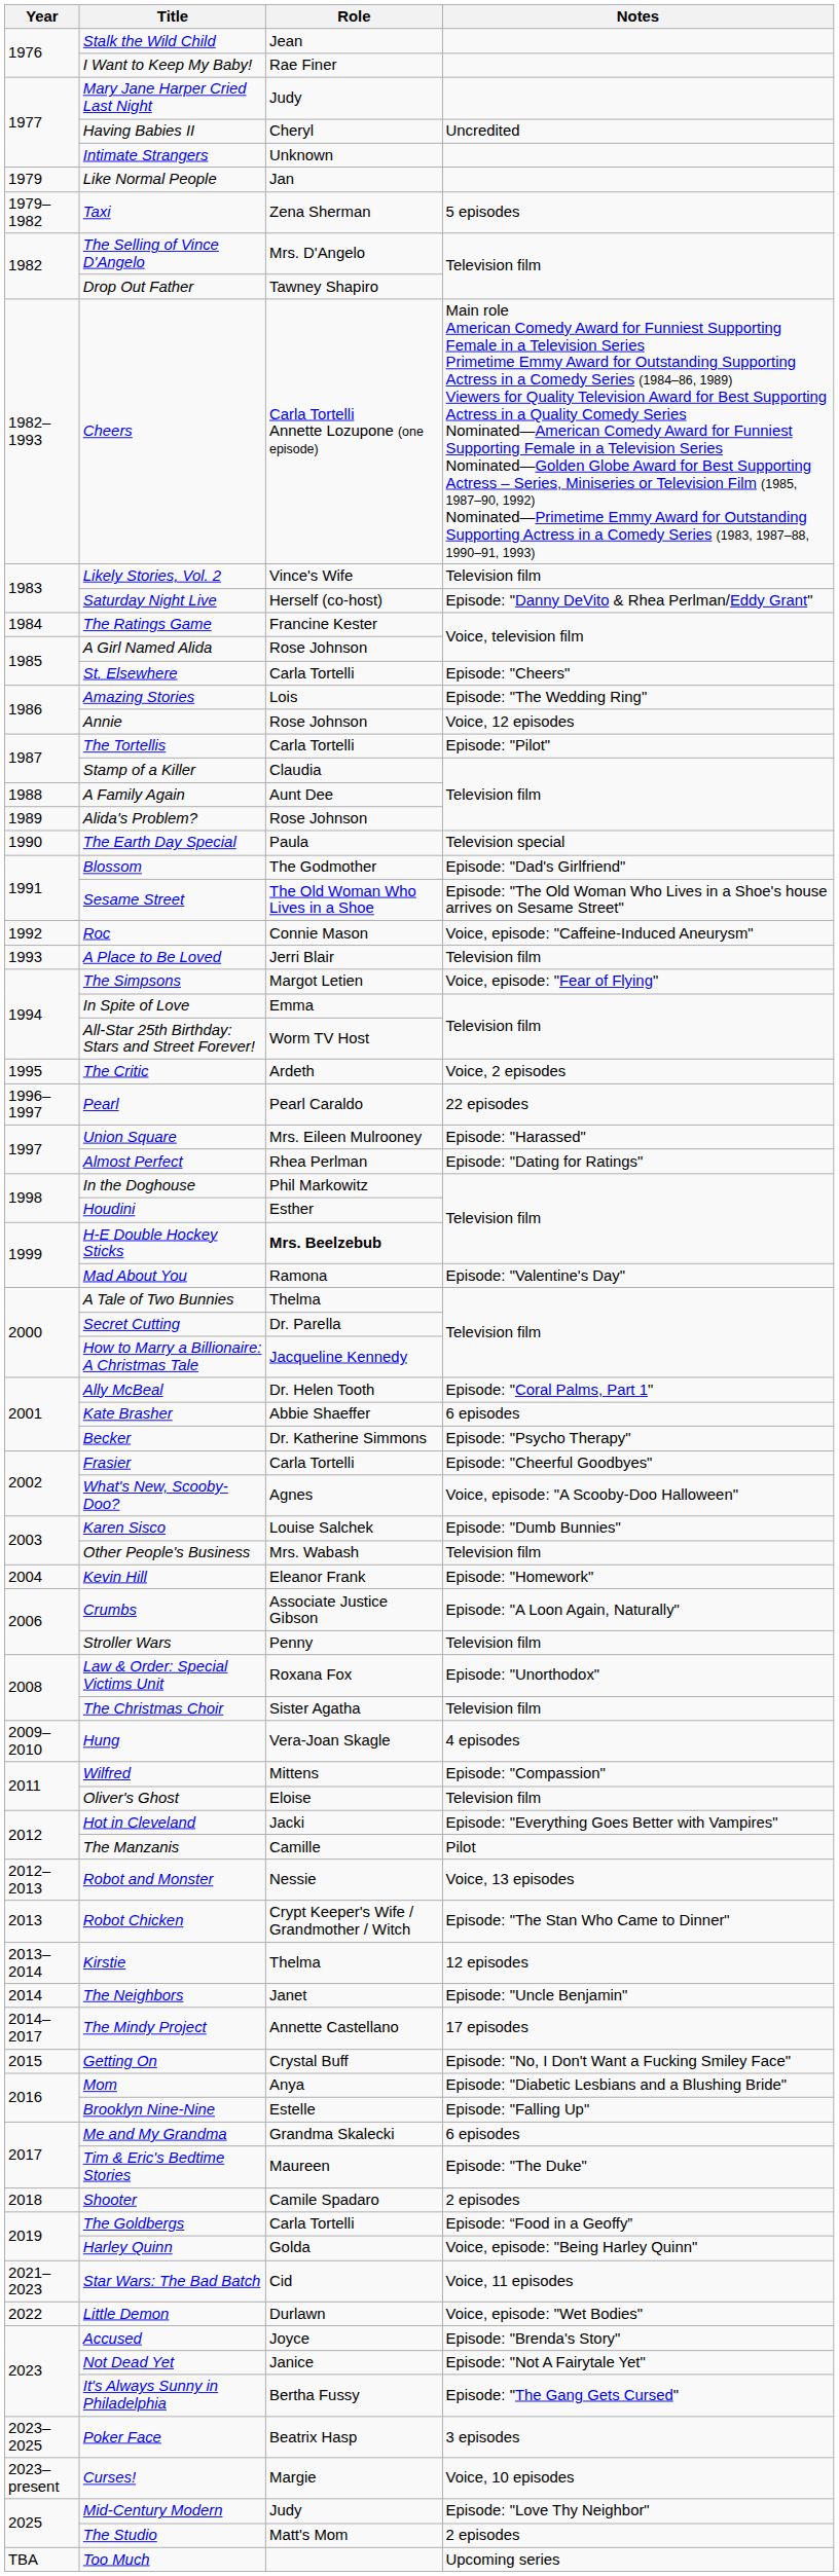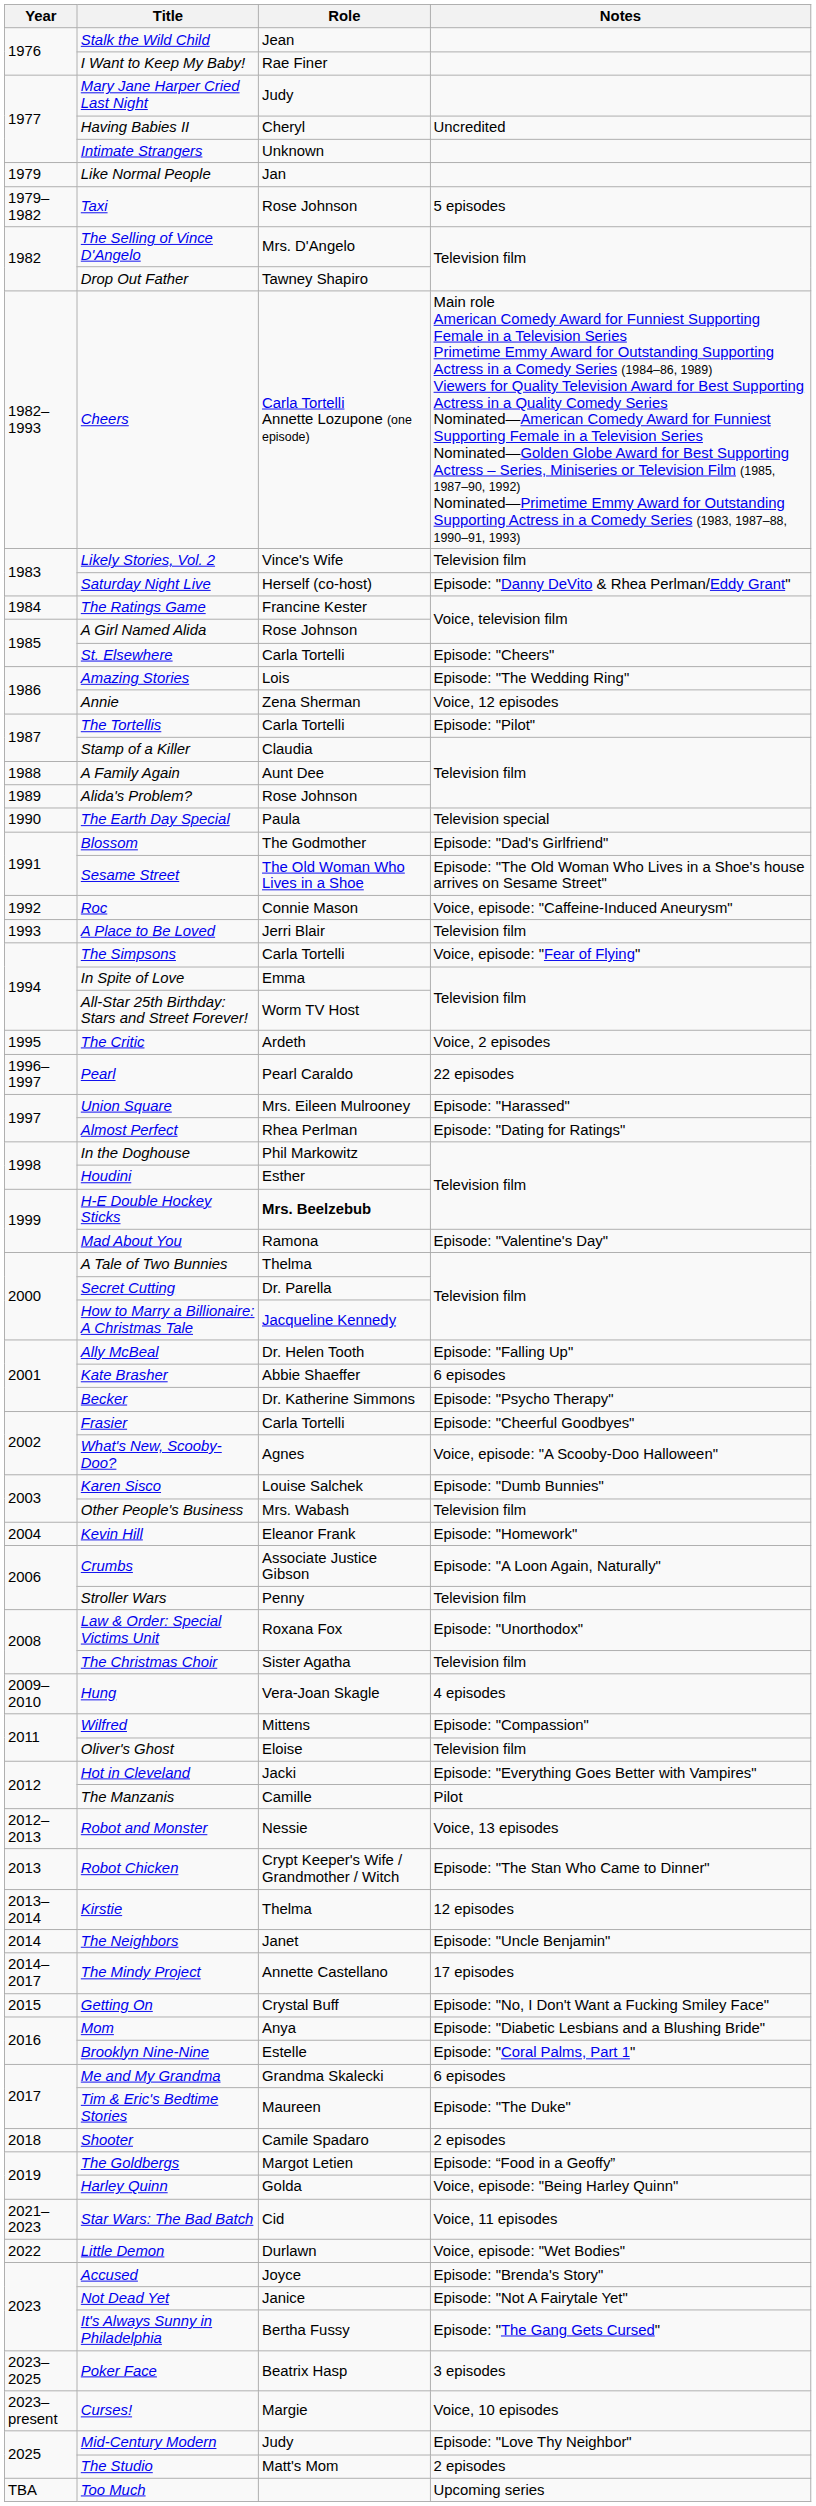 <table class="wikitable sortable">
 <tr>
 <th>Year</th>
 <th>Title</th>
 <th>Role</th>
 <th class=unsortable>Notes</th>
 </tr>
 <tr>
 <td rowspan="2">1976</td>
 <td><em><a href='#'>Stalk the Wild Child</a></em></td>
 <td>Jean</td>
 <td></td>
 </tr>
 <tr>
 <td><em>I Want to Keep My Baby!</em></td>
 <td>Rae Finer</td>
 <td></td>
 </tr>
 <tr>
 <td rowspan="3">1977</td>
 <td><em><a href='#'>Mary Jane Harper Cried Last Night</a></em></td>
 <td>Judy</td>
 <td></td>
 </tr>
 <tr>
 <td><em>Having Babies II</em></td>
 <td>Cheryl</td>
 <td>Uncredited</td>
 </tr>
 <tr>
 <td><em><a href='#'>Intimate Strangers</a></em></td>
 <td>Unknown</td>
 <td></td>
 </tr>
 <tr>
 <td>1979</td>
 <td><em>Like Normal People</em></td>
 <td>Jan</td>
 <td></td>
 </tr>
 <tr>
 <td>1979–1982</td>
 <td><em><a href='#'>Taxi</a></em></td>
-<td>Zena Sherman</td>
+<td>Rose Johnson</td>
 <td>5 episodes</td>
 </tr>
 <tr>
 <td rowspan="2">1982</td>
 <td><em><a href='#'>The Selling of Vince D'Angelo</a></em></td>
 <td>Mrs. D'Angelo</td>
 <td rowspan="2">Television film</td>
 </tr>
 <tr>
 <td><em>Drop Out Father</em></td>
 <td>Tawney Shapiro</td>
 </tr>
 <tr>
 <td>1982–1993</td>
 <td><em><a href='#'>Cheers</a></em></td>
 <td><a href='#'>Carla Tortelli</a><br>Annette Lozupone <small>(one episode)</small></td>
 <td>Main role<br><a href='#'>American Comedy Award for Funniest Supporting Female in a Television Series</a><br><a href='#'>Primetime Emmy Award for Outstanding Supporting Actress in a Comedy Series</a> <small>(1984–86, 1989)</small><br><a href='#'>Viewers for Quality Television Award for Best Supporting Actress in a Quality Comedy Series</a><br>Nominated—<a href='#'>American Comedy Award for Funniest Supporting Female in a Television Series</a><br>Nominated—<a href='#'>Golden Globe Award for Best Supporting Actress – Series, Miniseries or Television Film</a> <small>(1985, 1987–90, 1992)</small><br>Nominated—<a href='#'>Primetime Emmy Award for Outstanding Supporting Actress in a Comedy Series</a> <small>(1983, 1987–88, 1990–91, 1993)</small></td>
 </tr>
 <tr>
 <td rowspan="2">1983</td>
 <td><em><a href='#'>Likely Stories, Vol. 2</a></em></td>
 <td>Vince's Wife</td>
 <td>Television film</td>
 </tr>
 <tr>
 <td><em><a href='#'>Saturday Night Live</a></em></td>
 <td>Herself (co-host)</td>
 <td>Episode: "<a href='#'>Danny DeVito</a> & Rhea Perlman/<a href='#'>Eddy Grant</a>"</td>
 </tr>
 <tr>
 <td>1984</td>
 <td><em><a href='#'>The Ratings Game</a></em></td>
 <td>Francine Kester</td>
 <td rowspan="2">Voice, television film</td>
 </tr>
 <tr>
 <td rowspan="2">1985</td>
 <td><em>A Girl Named Alida</em></td>
 <td>Rose Johnson</td>
 </tr>
 <tr>
 <td><em><a href='#'>St. Elsewhere</a></em></td>
 <td>Carla Tortelli</td>
 <td>Episode: "Cheers"</td>
 </tr>
 <tr>
 <td rowspan="2">1986</td>
 <td><em><a href='#'>Amazing Stories</a></em></td>
 <td>Lois</td>
 <td>Episode: "The Wedding Ring"</td>
 </tr>
 <tr>
 <td><em>Annie</em></td>
-<td>Rose Johnson</td>
+<td>Zena Sherman</td>
 <td>Voice, 12 episodes</td>
 </tr>
 <tr>
 <td rowspan="2">1987</td>
 <td><em><a href='#'>The Tortellis</a></em></td>
 <td>Carla Tortelli</td>
 <td>Episode: "Pilot"</td>
 </tr>
 <tr>
 <td><em>Stamp of a Killer</em></td>
 <td>Claudia</td>
 <td rowspan="3">Television film</td>
 </tr>
 <tr>
 <td>1988</td>
 <td><em>A Family Again</em></td>
 <td>Aunt Dee</td>
 </tr>
 <tr>
 <td>1989</td>
 <td><em>Alida's Problem?</em></td>
 <td>Rose Johnson</td>
 </tr>
 <tr>
 <td>1990</td>
 <td><em><a href='#'>The Earth Day Special</a></em></td>
 <td>Paula</td>
 <td>Television special</td>
 </tr>
 <tr>
 <td rowspan="2">1991</td>
 <td><em><a href='#'>Blossom</a></em></td>
 <td>The Godmother</td>
 <td>Episode: "Dad's Girlfriend"</td>
 </tr>
 <tr>
 <td><em><a href='#'>Sesame Street</a></em></td>
 <td><a href='#'>The Old Woman Who Lives in a Shoe</a></td>
 <td>Episode: "The Old Woman Who Lives in a Shoe's house arrives on Sesame Street"</td>
 </tr>
 <tr>
 <td>1992</td>
 <td><em><a href='#'>Roc</a></em></td>
 <td>Connie Mason</td>
 <td>Voice, episode: "Caffeine-Induced Aneurysm"</td>
 </tr>
 <tr>
 <td>1993</td>
 <td><em><a href='#'>A Place to Be Loved</a></em></td>
 <td>Jerri Blair</td>
 <td>Television film</td>
 </tr>
 <tr>
 <td rowspan="3">1994</td>
 <td><em><a href='#'>The Simpsons</a></em></td>
-<td>Margot Letien</td>
+<td>Carla Tortelli</td>
 <td>Voice, episode: "<a href='#'>Fear of Flying</a>"</td>
 </tr>
 <tr>
 <td><em>In Spite of Love</em></td>
 <td>Emma</td>
 <td rowspan="2">Television film</td>
 </tr>
 <tr>
 <td><em>All-Star 25th Birthday: Stars and Street Forever!</em></td>
 <td>Worm TV Host</td>
 </tr>
 <tr>
 <td>1995</td>
 <td><em><a href='#'>The Critic</a></em></td>
 <td>Ardeth</td>
 <td>Voice, 2 episodes</td>
 </tr>
 <tr>
 <td>1996–1997</td>
 <td><em><a href='#'>Pearl</a></em></td>
 <td>Pearl Caraldo</td>
 <td>22 episodes</td>
 </tr>
 <tr>
 <td rowspan="2">1997</td>
 <td><em><a href='#'>Union Square</a></em></td>
 <td>Mrs. Eileen Mulrooney</td>
 <td>Episode: "Harassed"</td>
 </tr>
 <tr>
 <td><em><a href='#'>Almost Perfect</a></em></td>
 <td>Rhea Perlman</td>
 <td>Episode: "Dating for Ratings"</td>
 </tr>
 <tr>
 <td rowspan="2">1998</td>
 <td><em>In the Doghouse</em></td>
 <td>Phil Markowitz</td>
 <td rowspan="3">Television film</td>
 </tr>
 <tr>
 <td><em><a href='#'>Houdini</a></em></td>
 <td>Esther</td>
 </tr>
 <tr>
 <td rowspan="2">1999</td>
 <td><em><a href='#'>H-E Double Hockey Sticks</a></em></td>
 <td><strong>Mrs. Beelzebub</strong></td>
 </tr>
 <tr>
 <td><em><a href='#'>Mad About You</a></em></td>
 <td>Ramona</td>
 <td>Episode: "Valentine's Day"</td>
 </tr>
 <tr>
 <td rowspan="3">2000</td>
 <td><em>A Tale of Two Bunnies</em></td>
 <td>Thelma</td>
 <td rowspan="3">Television film</td>
 </tr>
 <tr>
 <td><em><a href='#'>Secret Cutting</a></em></td>
 <td>Dr. Parella</td>
 </tr>
 <tr>
 <td><em><a href='#'>How to Marry a Billionaire: A Christmas Tale</a></em></td>
 <td><a href='#'>Jacqueline Kennedy</a></td>
 </tr>
 <tr>
 <td rowspan="3">2001</td>
 <td><em><a href='#'>Ally McBeal</a></em></td>
 <td>Dr. Helen Tooth</td>
-<td>Episode: "<a href='#'>Coral Palms, Part 1</a>"</td>
+<td>Episode: "Falling Up"</td>
 </tr>
 <tr>
 <td><em><a href='#'>Kate Brasher</a></em></td>
 <td>Abbie Shaeffer</td>
 <td>6 episodes</td>
 </tr>
 <tr>
 <td><em><a href='#'>Becker</a></em></td>
 <td>Dr. Katherine Simmons</td>
 <td>Episode: "Psycho Therapy"</td>
 </tr>
 <tr>
 <td rowspan="2">2002</td>
 <td><em><a href='#'>Frasier</a></em></td>
 <td>Carla Tortelli</td>
 <td>Episode: "Cheerful Goodbyes"</td>
 </tr>
 <tr>
 <td><em><a href='#'>What's New, Scooby-Doo?</a></em></td>
 <td>Agnes</td>
 <td>Voice, episode: "A Scooby-Doo Halloween"</td>
 </tr>
 <tr>
 <td rowspan="2">2003</td>
 <td><em><a href='#'>Karen Sisco</a></em></td>
 <td>Louise Salchek</td>
 <td>Episode: "Dumb Bunnies"</td>
 </tr>
 <tr>
 <td><em>Other People's Business</em></td>
 <td>Mrs. Wabash</td>
 <td>Television film</td>
 </tr>
 <tr>
 <td>2004</td>
 <td><em><a href='#'>Kevin Hill</a></em></td>
 <td>Eleanor Frank</td>
 <td>Episode: "Homework"</td>
 </tr>
 <tr>
 <td rowspan="2">2006</td>
 <td><em><a href='#'>Crumbs</a></em></td>
 <td>Associate Justice Gibson</td>
 <td>Episode: "A Loon Again, Naturally"</td>
 </tr>
 <tr>
 <td><em>Stroller Wars</em></td>
 <td>Penny</td>
 <td>Television film</td>
 </tr>
 <tr>
 <td rowspan="2">2008</td>
 <td><em><a href='#'>Law & Order: Special Victims Unit</a></em></td>
 <td>Roxana Fox</td>
 <td>Episode: "Unorthodox"</td>
 </tr>
 <tr>
 <td><em><a href='#'>The Christmas Choir</a></em></td>
 <td>Sister Agatha</td>
 <td>Television film</td>
 </tr>
 <tr>
 <td>2009–2010</td>
 <td><em><a href='#'>Hung</a></em></td>
 <td>Vera-Joan Skagle</td>
 <td>4 episodes</td>
 </tr>
 <tr>
 <td rowspan="2">2011</td>
 <td><em><a href='#'>Wilfred</a></em></td>
 <td>Mittens</td>
 <td>Episode: "Compassion"</td>
 </tr>
 <tr>
 <td><em>Oliver's Ghost</em></td>
 <td>Eloise</td>
 <td>Television film</td>
 </tr>
 <tr>
 <td rowspan="2">2012</td>
 <td><em><a href='#'>Hot in Cleveland</a></em></td>
 <td>Jacki</td>
 <td>Episode: "Everything Goes Better with Vampires"</td>
 </tr>
 <tr>
 <td><em>The Manzanis</em></td>
 <td>Camille</td>
 <td>Pilot</td>
 </tr>
 <tr>
 <td>2012–2013</td>
 <td><em><a href='#'>Robot and Monster</a></em></td>
 <td>Nessie</td>
 <td>Voice, 13 episodes</td>
 </tr>
 <tr>
 <td>2013</td>
 <td><em><a href='#'>Robot Chicken</a></em></td>
 <td>Crypt Keeper's Wife / Grandmother / Witch</td>
 <td>Episode: "The Stan Who Came to Dinner"</td>
 </tr>
 <tr>
 <td>2013–2014</td>
 <td><em><a href='#'>Kirstie</a></em></td>
 <td>Thelma</td>
 <td>12 episodes</td>
 </tr>
 <tr>
 <td>2014</td>
 <td><em><a href='#'>The Neighbors</a></em></td>
 <td>Janet</td>
 <td>Episode: "Uncle Benjamin"</td>
 </tr>
 <tr>
 <td>2014–2017</td>
 <td><em><a href='#'>The Mindy Project</a></em></td>
 <td>Annette Castellano</td>
 <td>17 episodes</td>
 </tr>
 <tr>
 <td>2015</td>
 <td><em><a href='#'>Getting On</a></em></td>
 <td>Crystal Buff</td>
 <td>Episode: "No, I Don't Want a Fucking Smiley Face"</td>
 </tr>
 <tr>
 <td rowspan="2">2016</td>
 <td><em><a href='#'>Mom</a></em></td>
 <td>Anya</td>
 <td>Episode: "Diabetic Lesbians and a Blushing Bride"</td>
 </tr>
 <tr>
 <td><em><a href='#'>Brooklyn Nine-Nine</a></em></td>
 <td>Estelle</td>
-<td>Episode: "Falling Up"</td>
+<td>Episode: "<a href='#'>Coral Palms, Part 1</a>"</td>
 </tr>
 <tr>
 <td rowspan="2">2017</td>
 <td><em><a href='#'>Me and My Grandma</a></em></td>
 <td>Grandma Skalecki</td>
 <td>6 episodes</td>
 </tr>
 <tr>
 <td><em><a href='#'>Tim & Eric's Bedtime Stories</a></em></td>
 <td>Maureen</td>
 <td>Episode: "The Duke"</td>
 </tr>
 <tr>
 <td>2018</td>
 <td><em><a href='#'>Shooter</a></em></td>
 <td>Camile Spadaro</td>
 <td>2 episodes</td>
 </tr>
 <tr>
 <td rowspan="2">2019</td>
 <td><em><a href='#'>The Goldbergs</a></em></td>
-<td>Carla Tortelli</td>
+<td>Margot Letien</td>
 <td>Episode: “Food in a Geoffy”</td>
 </tr>
 <tr>
 <td><em><a href='#'>Harley Quinn</a></em></td>
 <td>Golda</td>
 <td>Voice, episode: "Being Harley Quinn"</td>
 </tr>
 <tr>
 <td>2021–2023</td>
 <td><em><a href='#'>Star Wars: The Bad Batch</a></em></td>
 <td>Cid</td>
 <td>Voice, 11 episodes</td>
 </tr>
 <tr>
 <td>2022</td>
 <td><em><a href='#'>Little Demon</a></em></td>
 <td>Durlawn</td>
 <td>Voice, episode: "Wet Bodies"</td>
 </tr>
 <tr>
 <td rowspan="3">2023</td>
 <td><em><a href='#'>Accused</a></em></td>
 <td>Joyce</td>
 <td>Episode: "Brenda's Story"</td>
 </tr>
 <tr>
 <td><em><a href='#'>Not Dead Yet</a></em></td>
 <td>Janice</td>
 <td>Episode: "Not A Fairytale Yet"</td>
 </tr>
 <tr>
 <td><em><a href='#'>It's Always Sunny in Philadelphia</a></em></td>
 <td>Bertha Fussy</td>
 <td>Episode: "<a href='#'>The Gang Gets Cursed</a>"</td>
 </tr>
 <tr>
 <td>2023–2025</td>
 <td><em><a href='#'>Poker Face</a></em></td>
 <td>Beatrix Hasp</td>
 <td>3 episodes</td>
 </tr>
 <tr>
 <td>2023–present</td>
 <td><em><a href='#'>Curses!</a></em></td>
 <td>Margie</td>
 <td>Voice, 10 episodes</td>
 </tr>
 <tr>
 <td rowspan="2">2025</td>
 <td><em><a href='#'>Mid-Century Modern</a></em></td>
 <td>Judy</td>
 <td>Episode: "Love Thy Neighbor"</td>
 </tr>
 <tr>
 <td><em><a href='#'>The Studio</a></em></td>
 <td>Matt's Mom</td>
 <td>2 episodes</td>
 </tr>
 <tr>
 <td>TBA</td>
 <td><em><a href='#'>Too Much</a></em></td>
 <td></td>
 <td>Upcoming series</td>
 </tr>
 </table>
